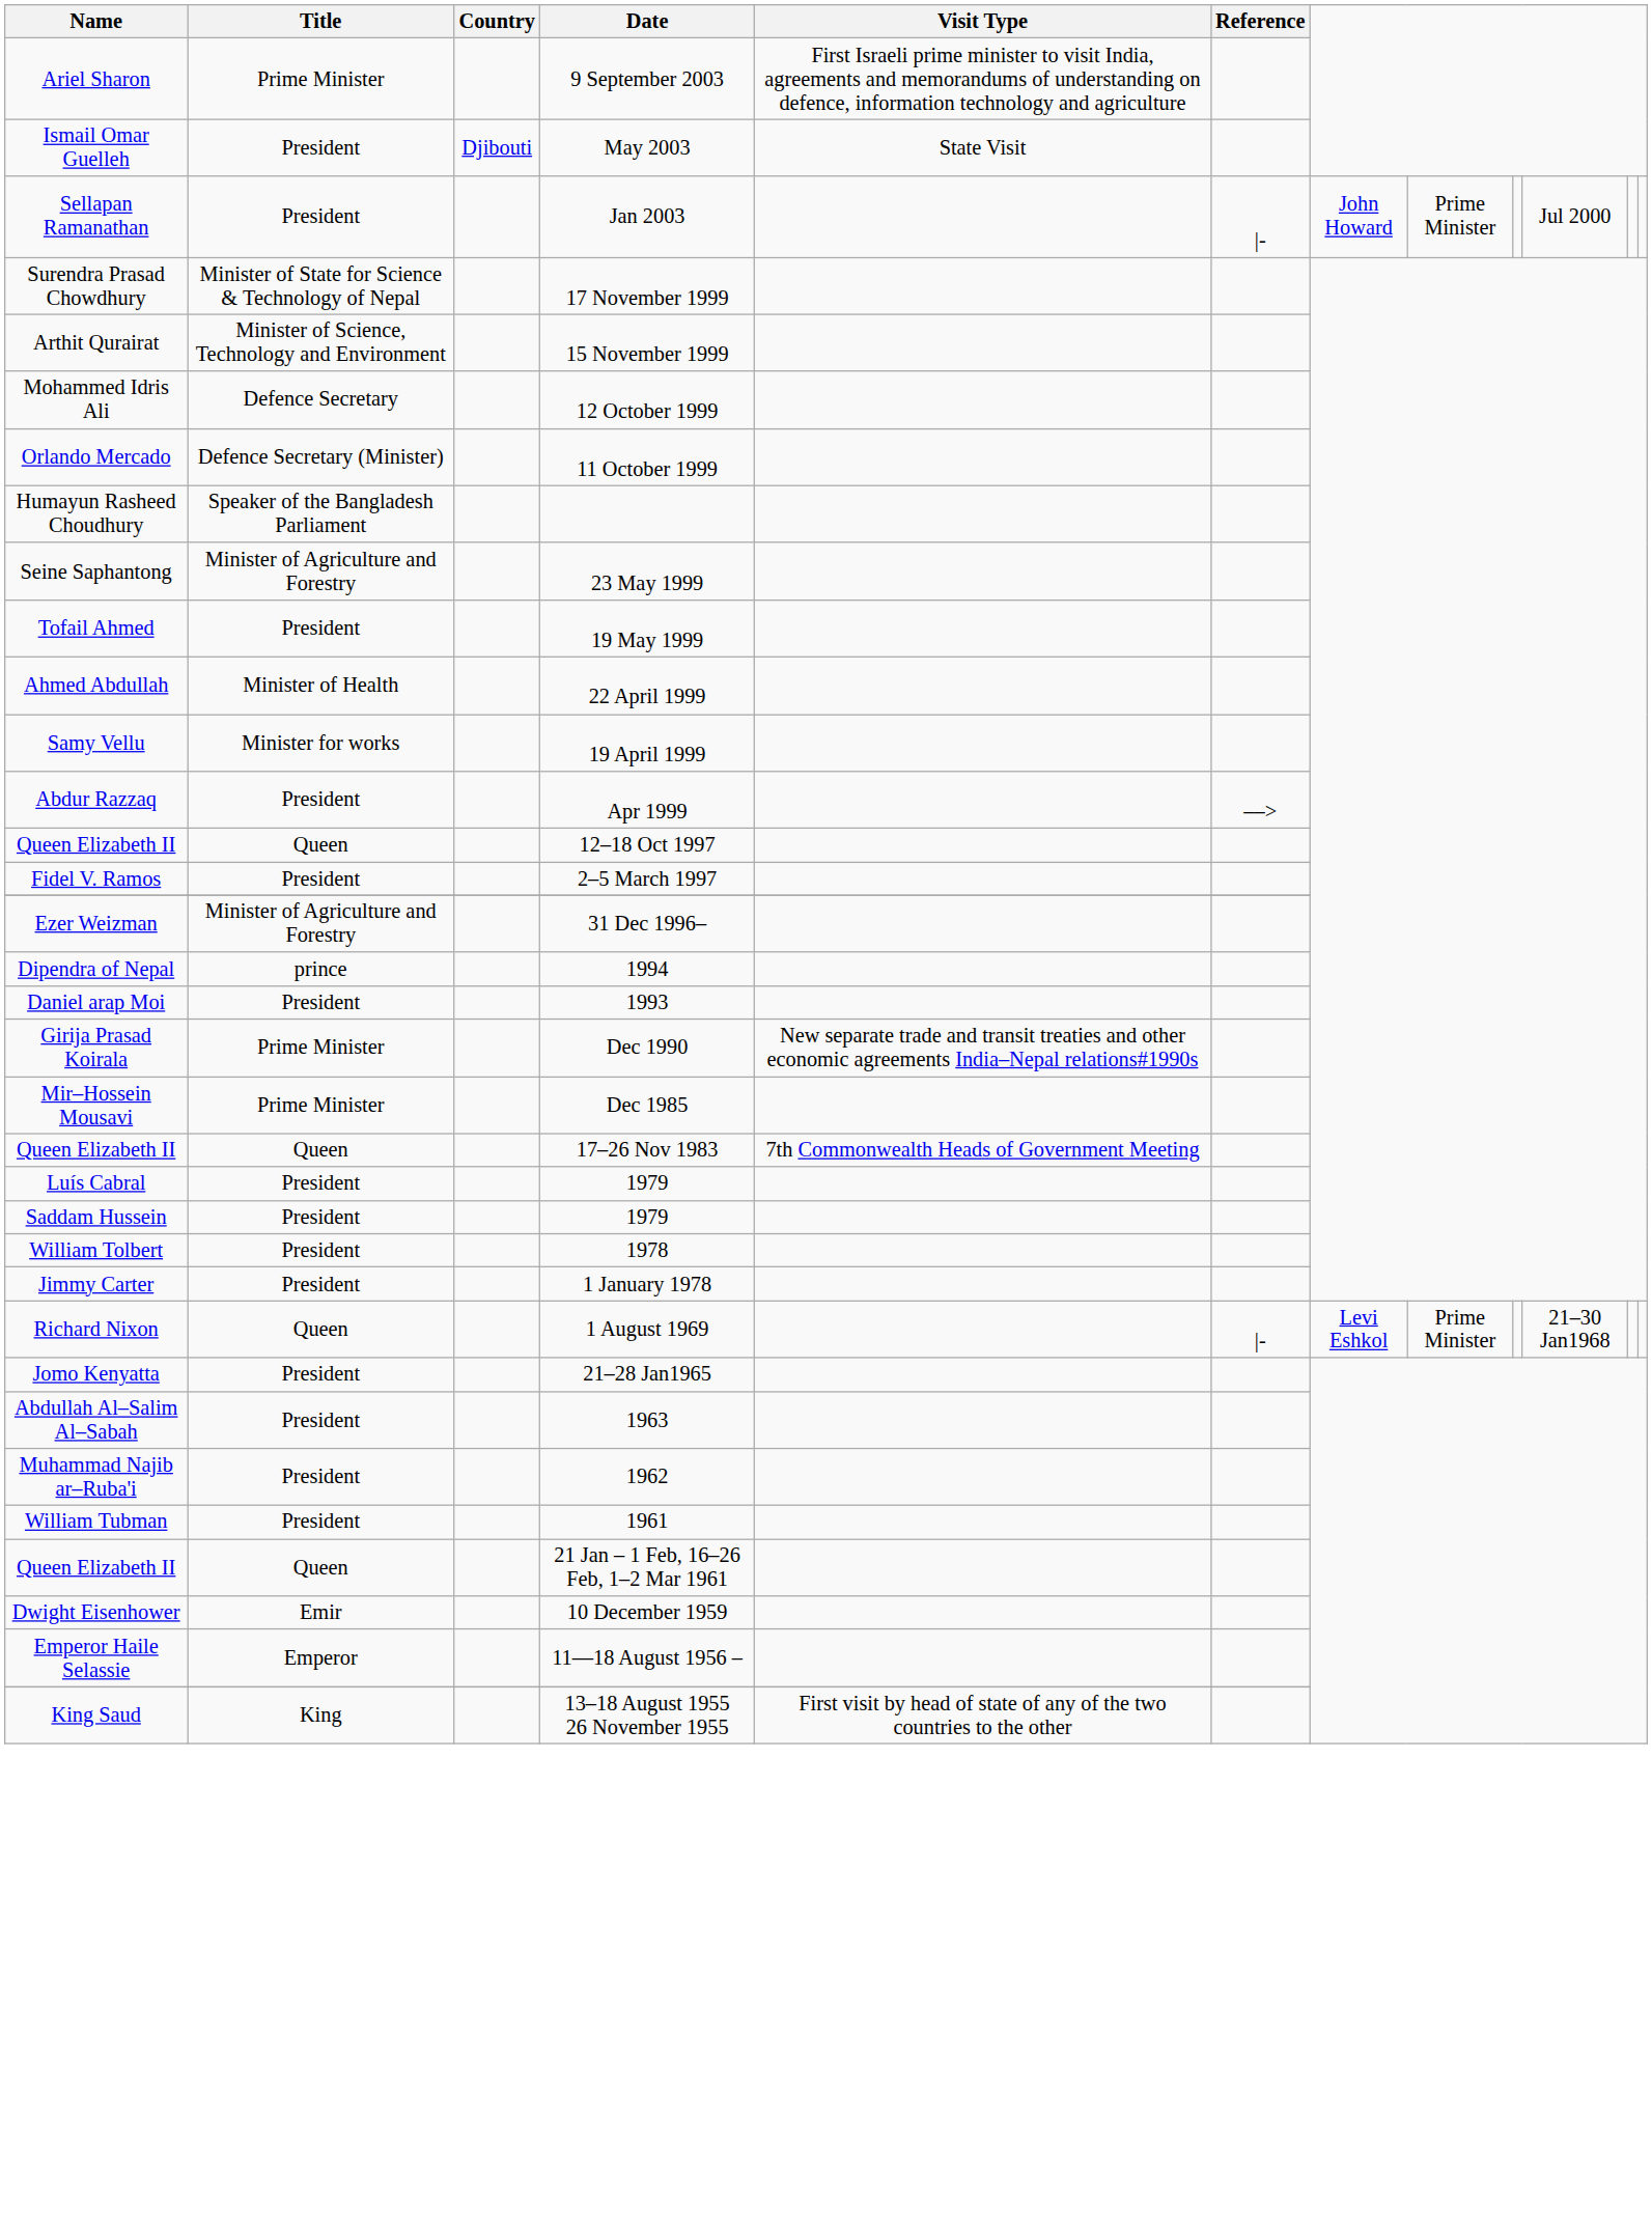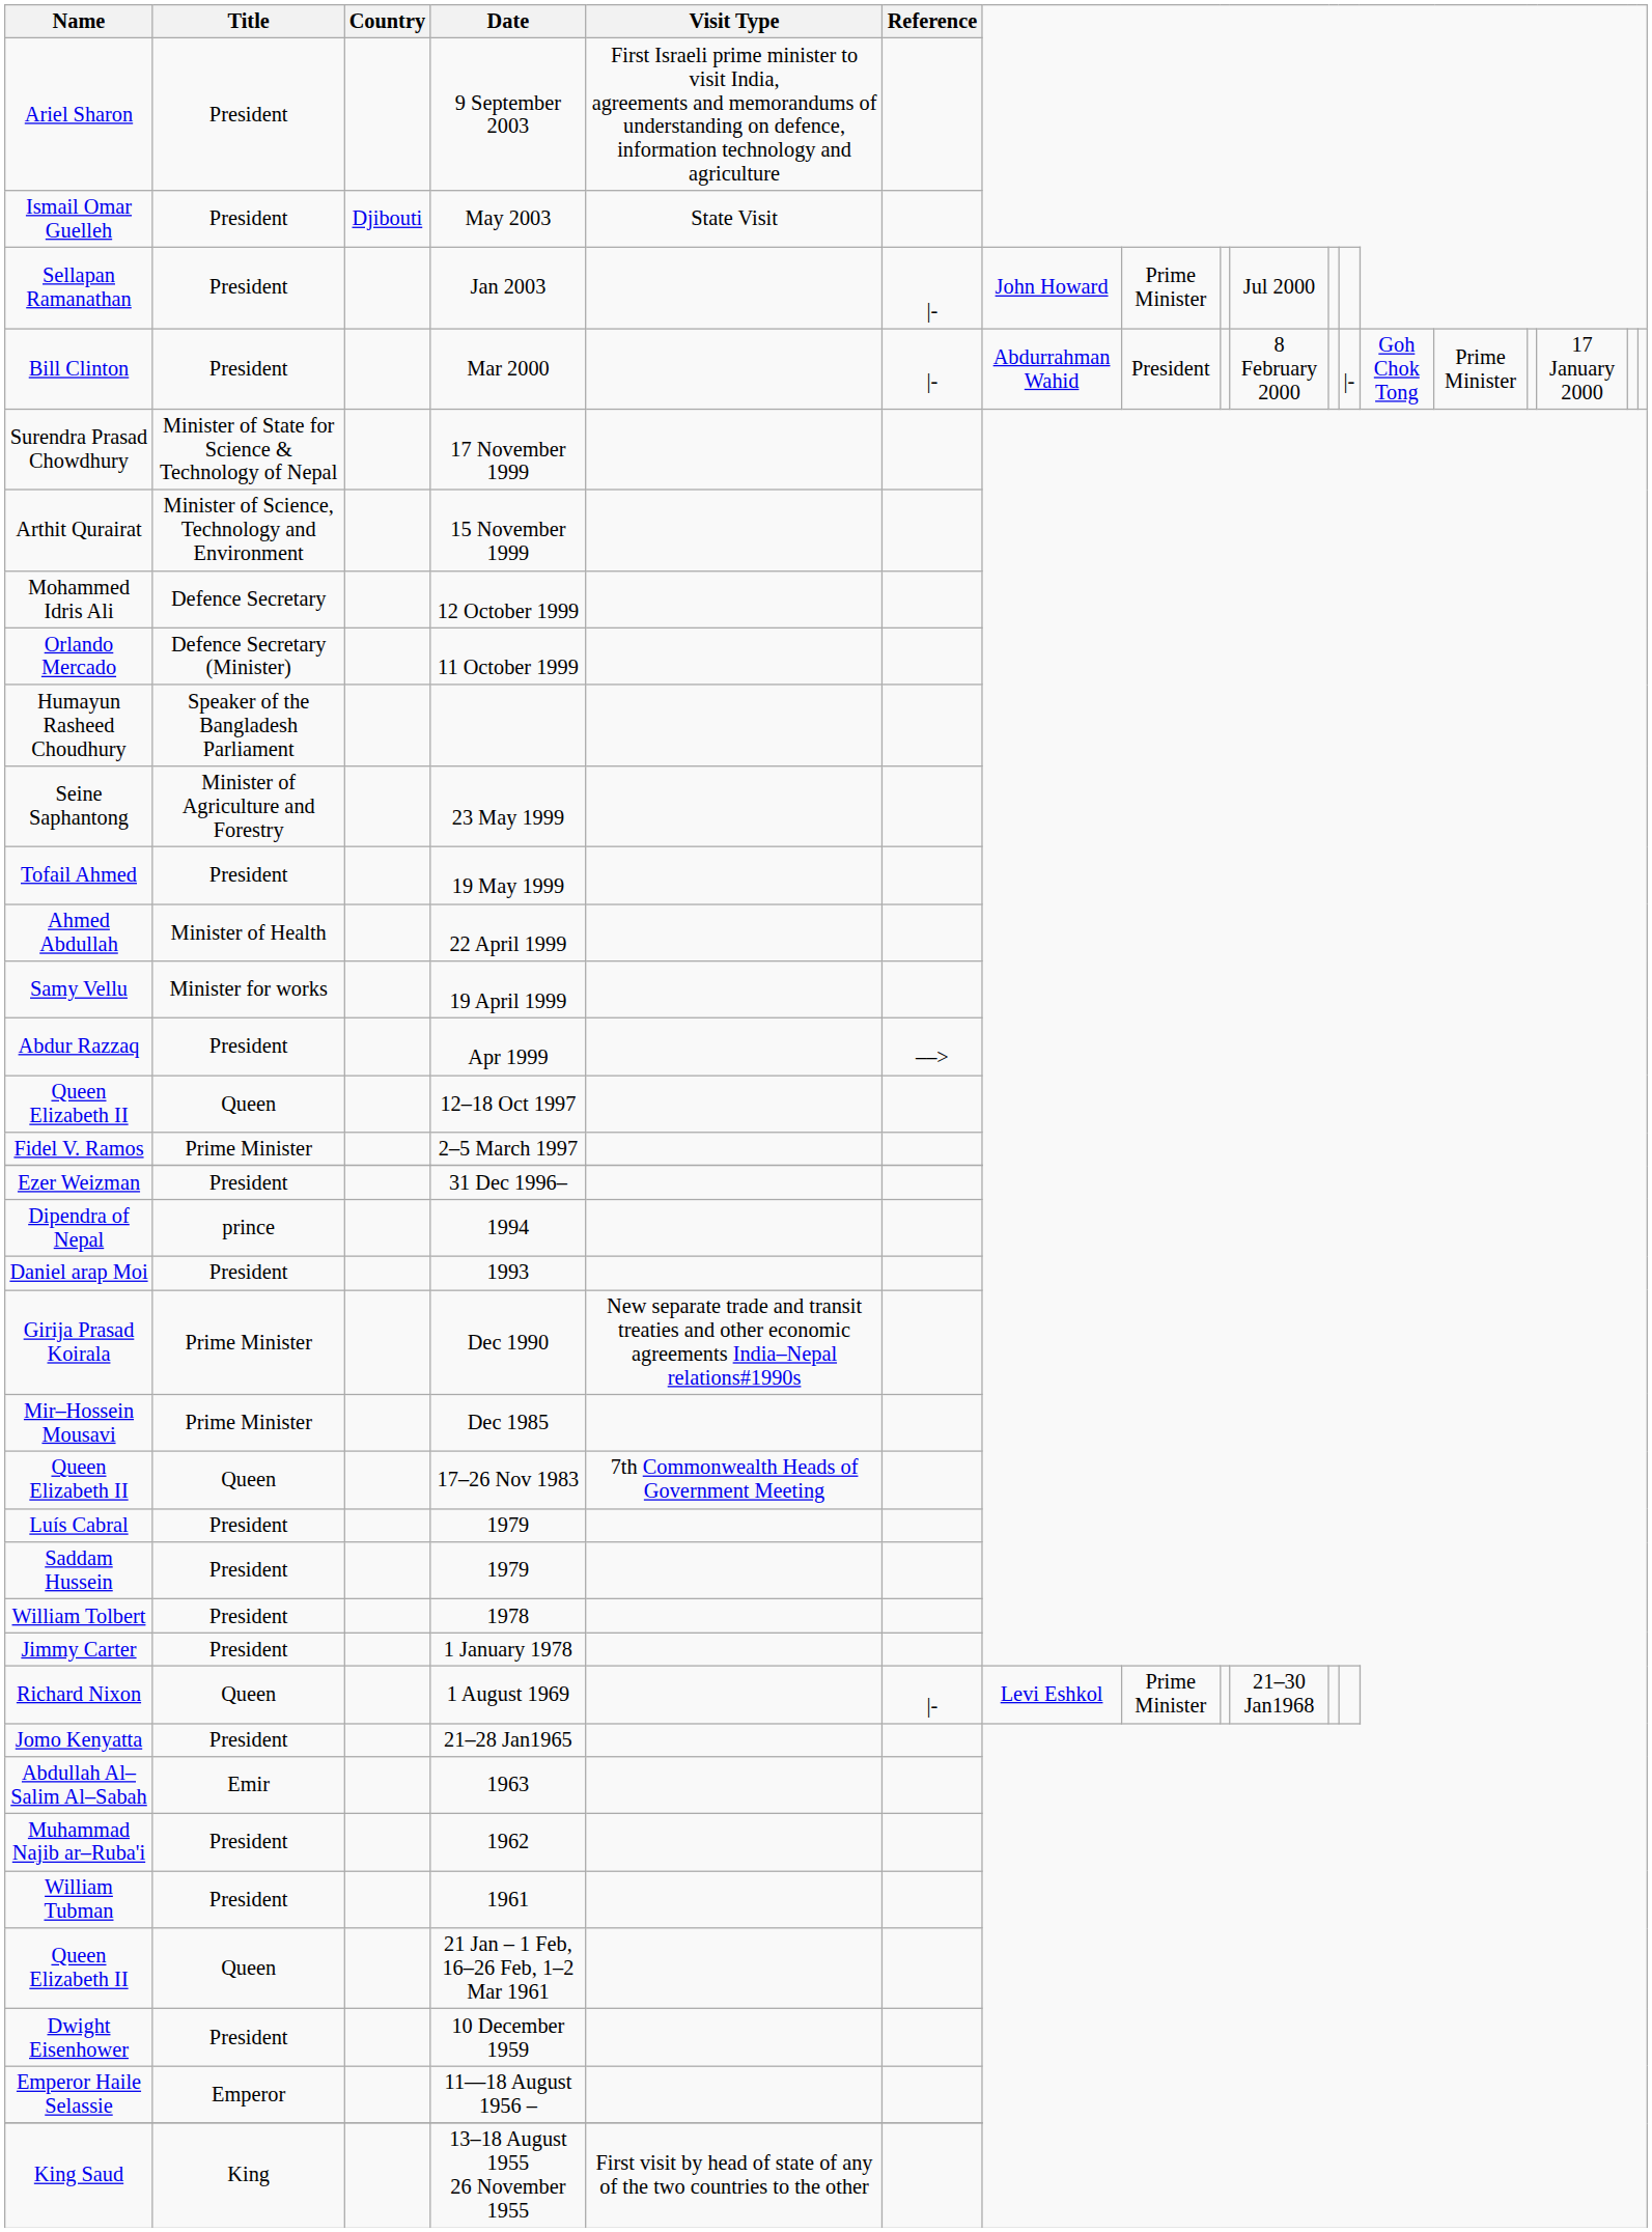 <table class="wikitable" style="border-collapse:collapse; text-align:center">
 <tr>
 <th>Name</th>
 <th>Title</th>
 <th>Country</th>
 <th>Date</th>
 <th>Visit Type</th>
 <th>Reference</th>
 </tr>
 <tr>
 <td><a href='#'>Ariel Sharon</a></td>
-<td>Prime Minister</td>
+<td>President</td>
 <td></td>
 <td>9 September 2003</td>
 <td>First Israeli prime minister to visit India,<br> agreements and memorandums of understanding on defence, information technology and agriculture</td>
 <td></td>
 </tr>
 <tr>
 <td><a href='#'>Ismail Omar Guelleh</a></td>
 <td>President</td>
 <td> <a href='#'>Djibouti</a></td>
 <td>May 2003</td>
 <td>State Visit</td>
 <td></td>
 </tr>
 <tr>
 <td><a href='#'>Sellapan Ramanathan</a></td>
 <td>President</td>
 <td></td>
 <td>Jan 2003</td>
 <td></td>
 <td><br><br>|-</td>
 <td><a href='#'>John Howard</a></td>
 <td>Prime Minister</td>
 <td></td>
 <td>Jul 2000</td>
+<td></td>
+<td></td>
+</tr>
+<tr>
+<td><a href='#'>Bill Clinton</a></td>
+<td>President</td>
+<td></td>
+<td>Mar 2000</td>
+<td></td>
+<td><br>|-</td>
+<td><a href='#'>Abdurrahman Wahid</a></td>
+<td>President</td>
+<td></td>
+<td>8 February 2000</td>
+<td></td>
+<td><br>|-</td>
+<td><a href='#'>Goh Chok Tong</a></td>
+<td>Prime Minister</td>
+<td></td>
+<td>17 January 2000</td>
 <td></td>
 <td></td>
 </tr>
 <tr>
 <td>Surendra Prasad Chowdhury</td>
 <td>Minister of State for Science & Technology of Nepal</td>
 <td></td>
 <td><br>17 November 1999</td>
 <td></td>
 <td></td>
 </tr>
 <tr>
 <td>Arthit Qurairat</td>
 <td>Minister of Science, Technology and Environment</td>
 <td></td>
 <td><br>15 November 1999</td>
 <td></td>
 <td></td>
 </tr>
 <tr>
 <td>Mohammed Idris Ali</td>
 <td>Defence Secretary</td>
 <td></td>
 <td><br>12 October 1999</td>
 <td></td>
 <td></td>
 </tr>
 <tr>
 <td><a href='#'>Orlando Mercado</a></td>
 <td>Defence Secretary (Minister)</td>
 <td></td>
 <td><br>11 October 1999</td>
 <td></td>
 <td></td>
 </tr>
 <tr>
 <td>Humayun Rasheed Choudhury</td>
 <td>Speaker of the Bangladesh Parliament</td>
 <td></td>
 <td 9 August 1999></td>
 <td></td>
 <td></td>
 </tr>
 <tr>
 <td>Seine Saphantong</td>
 <td>Minister of Agriculture and Forestry</td>
 <td></td>
 <td><br>23 May 1999</td>
 <td></td>
 <td></td>
 </tr>
 <tr>
 <td><a href='#'>Tofail Ahmed</a></td>
 <td>President</td>
 <td></td>
 <td><br>19 May 1999</td>
 <td></td>
 <td></td>
 </tr>
 <tr>
 <td><a href='#'>Ahmed Abdullah</a></td>
 <td>Minister of Health</td>
 <td></td>
 <td><br>22 April 1999</td>
 <td></td>
 <td></td>
 </tr>
 <tr>
 <td><a href='#'>Samy Vellu</a></td>
 <td>Minister for works</td>
 <td></td>
 <td><br>19 April 1999</td>
 <td></td>
 <td></td>
 </tr>
 <tr>
 <td><a href='#'>Abdur Razzaq</a></td>
 <td>President</td>
 <td></td>
 <td><br>Apr 1999</td>
 <td></td>
 <td><br>––></td>
 </tr>
 <tr>
 <td><a href='#'>Queen Elizabeth II</a></td>
 <td>Queen</td>
 <td></td>
 <td>12–18 Oct 1997</td>
 <td></td>
 <td></td>
 </tr>
 <tr>
 <td><a href='#'>Fidel V. Ramos</a></td>
-<td>President</td>
+<td>Prime Minister</td>
 <td></td>
 <td>2–5 March 1997</td>
 <td></td>
 <td></td>
 </tr>
 <tr>
 </tr>
 <tr>
 <td><a href='#'>Ezer Weizman</a></td>
-<td>Minister of Agriculture and Forestry</td>
+<td>President</td>
 <td></td>
 <td>31 Dec 1996–</td>
 <td></td>
 <td></td>
 </tr>
 <tr>
 <td><a href='#'>Dipendra of Nepal</a></td>
 <td>prince</td>
 <td></td>
 <td>1994</td>
 <td></td>
 <td></td>
 </tr>
 <tr>
 <td><a href='#'>Daniel arap Moi</a></td>
 <td>President</td>
 <td></td>
 <td>1993</td>
 <td></td>
 <td></td>
 </tr>
 <tr>
 <td><a href='#'>Girija Prasad Koirala</a></td>
 <td>Prime Minister</td>
 <td></td>
 <td>Dec 1990</td>
 <td>New separate trade and transit treaties and other economic agreements <a href='#'>India–Nepal relations#1990s</a></td>
 <td><br></td>
 </tr>
 <tr>
 <td><a href='#'>Mir–Hossein Mousavi</a></td>
 <td>Prime Minister</td>
 <td></td>
 <td>Dec 1985</td>
 <td></td>
 <td></td>
 </tr>
 <tr>
 <td><a href='#'>Queen Elizabeth II</a></td>
 <td>Queen</td>
 <td></td>
 <td>17–26 Nov 1983</td>
 <td>7th <a href='#'>Commonwealth Heads of Government Meeting</a></td>
 <td></td>
 </tr>
 <tr>
 <td><a href='#'>Luís Cabral</a></td>
 <td>President</td>
 <td></td>
 <td>1979</td>
 <td></td>
 <td></td>
 </tr>
 <tr>
 <td><a href='#'>Saddam Hussein</a></td>
 <td>President</td>
 <td></td>
 <td>1979</td>
 <td></td>
 <td></td>
 </tr>
 <tr>
 <td><a href='#'>William Tolbert</a></td>
 <td>President</td>
 <td></td>
 <td>1978</td>
 <td></td>
 <td></td>
 </tr>
 <tr>
 <td><a href='#'>Jimmy Carter</a></td>
 <td>President</td>
 <td></td>
 <td>1 January 1978</td>
 <td></td>
 <td></td>
 </tr>
 <tr>
 <td><a href='#'>Richard Nixon</a></td>
 <td>Queen</td>
 <td></td>
 <td>1 August 1969</td>
 <td></td>
 <td><br>|-</td>
 <td><a href='#'>Levi Eshkol</a></td>
 <td>Prime Minister</td>
 <td></td>
 <td>21–30 Jan1968</td>
 <td></td>
 <td></td>
 </tr>
 <tr>
 <td><a href='#'>Jomo Kenyatta</a></td>
 <td>President</td>
 <td></td>
 <td>21–28 Jan1965</td>
 <td></td>
 <td></td>
 </tr>
 <tr>
 <td><a href='#'>Abdullah Al–Salim Al–Sabah</a></td>
-<td>President</td>
+<td>Emir</td>
 <td></td>
 <td>1963</td>
 <td></td>
 <td></td>
 </tr>
 <tr>
 <td><a href='#'>Muhammad Najib ar–Ruba'i</a></td>
 <td>President</td>
 <td></td>
 <td>1962</td>
 <td></td>
 <td></td>
 </tr>
 <tr>
 <td><a href='#'>William Tubman</a></td>
 <td>President</td>
 <td></td>
 <td>1961</td>
 <td></td>
 <td></td>
 </tr>
 <tr>
 <td><a href='#'>Queen Elizabeth II</a></td>
 <td>Queen</td>
 <td></td>
 <td>21 Jan – 1 Feb, 16–26 Feb, 1–2 Mar 1961</td>
 <td></td>
 <td></td>
 </tr>
 <tr>
 <td><a href='#'>Dwight Eisenhower</a></td>
-<td>Emir</td>
+<td>President</td>
 <td></td>
 <td>10 December 1959</td>
 <td></td>
 <td></td>
 </tr>
 <tr>
 <td><a href='#'>Emperor Haile Selassie</a></td>
 <td>Emperor</td>
 <td></td>
 <td>11—18 August 1956 –</td>
 <td></td>
 <td><br></td>
 </tr>
 <tr>
 </tr>
 <tr>
 <td><a href='#'>King Saud</a></td>
 <td>King</td>
 <td></td>
 <td>13–18 August 1955<br>26 November 1955</td>
 <td>First visit by head of state of any of the two countries to the other</td>
 <td><br></td>
 </tr>
 </table>
